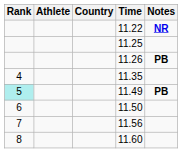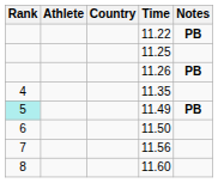 <table class="wikitable sortable" style="text-align:center">
 <tr>
 <th>Rank</th>
 <th>Athlete</th>
 <th>Country</th>
 <th>Time</th>
 <th>Notes</th>
 </tr>
 <tr>
 <td></td>
 <td align="left"></td>
 <td align="left"></td>
 <td>11.22</td>
-<td><strong><a href='#'>NR</a></strong></td>
+<td><strong>PB</strong></td>
 </tr>
 <tr>
 <td></td>
 <td align="left"></td>
 <td align="left"></td>
 <td>11.25</td>
 <td></td>
 </tr>
 <tr>
 <td></td>
 <td align="left"></td>
 <td align="left"></td>
 <td>11.26</td>
 <td><strong>PB</strong></td>
 </tr>
 <tr>
 <td>4</td>
 <td align="left"></td>
 <td align="left"></td>
 <td>11.35</td>
 <td></td>
 </tr>
 <tr>
 <td style="background: paleturquoise;">5</td>
 <td align="left"></td>
 <td align="left"></td>
 <td>11.49</td>
 <td><strong>PB</strong></td>
 </tr>
 <tr>
 <td>6</td>
 <td align="left"></td>
 <td align="left"></td>
 <td>11.50</td>
 <td></td>
 </tr>
 <tr>
 <td>7</td>
 <td align="left"></td>
 <td align="left"></td>
 <td>11.56</td>
 <td></td>
 </tr>
 <tr>
 <td>8</td>
 <td align="left"></td>
 <td align="left"></td>
 <td>11.60</td>
 <td></td>
 </tr>
 </table>
